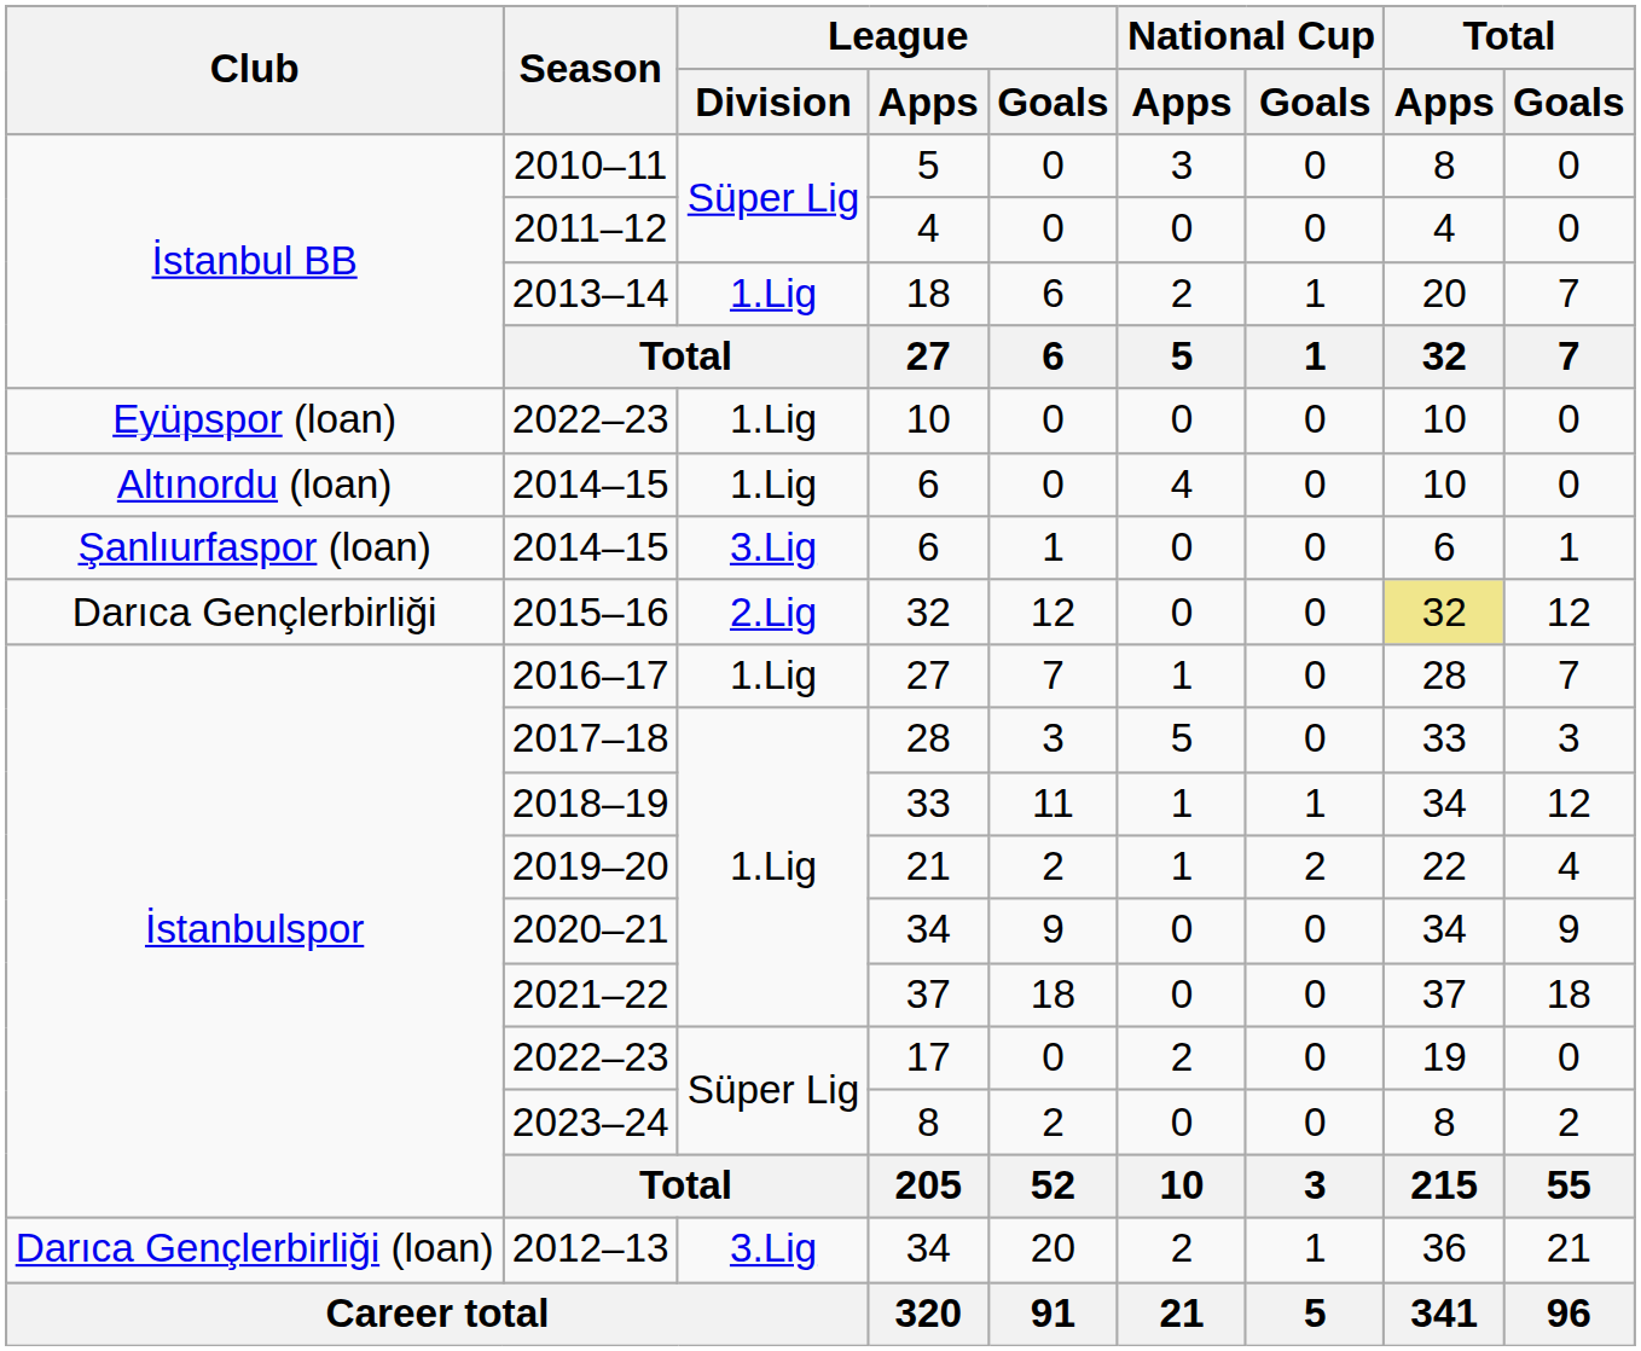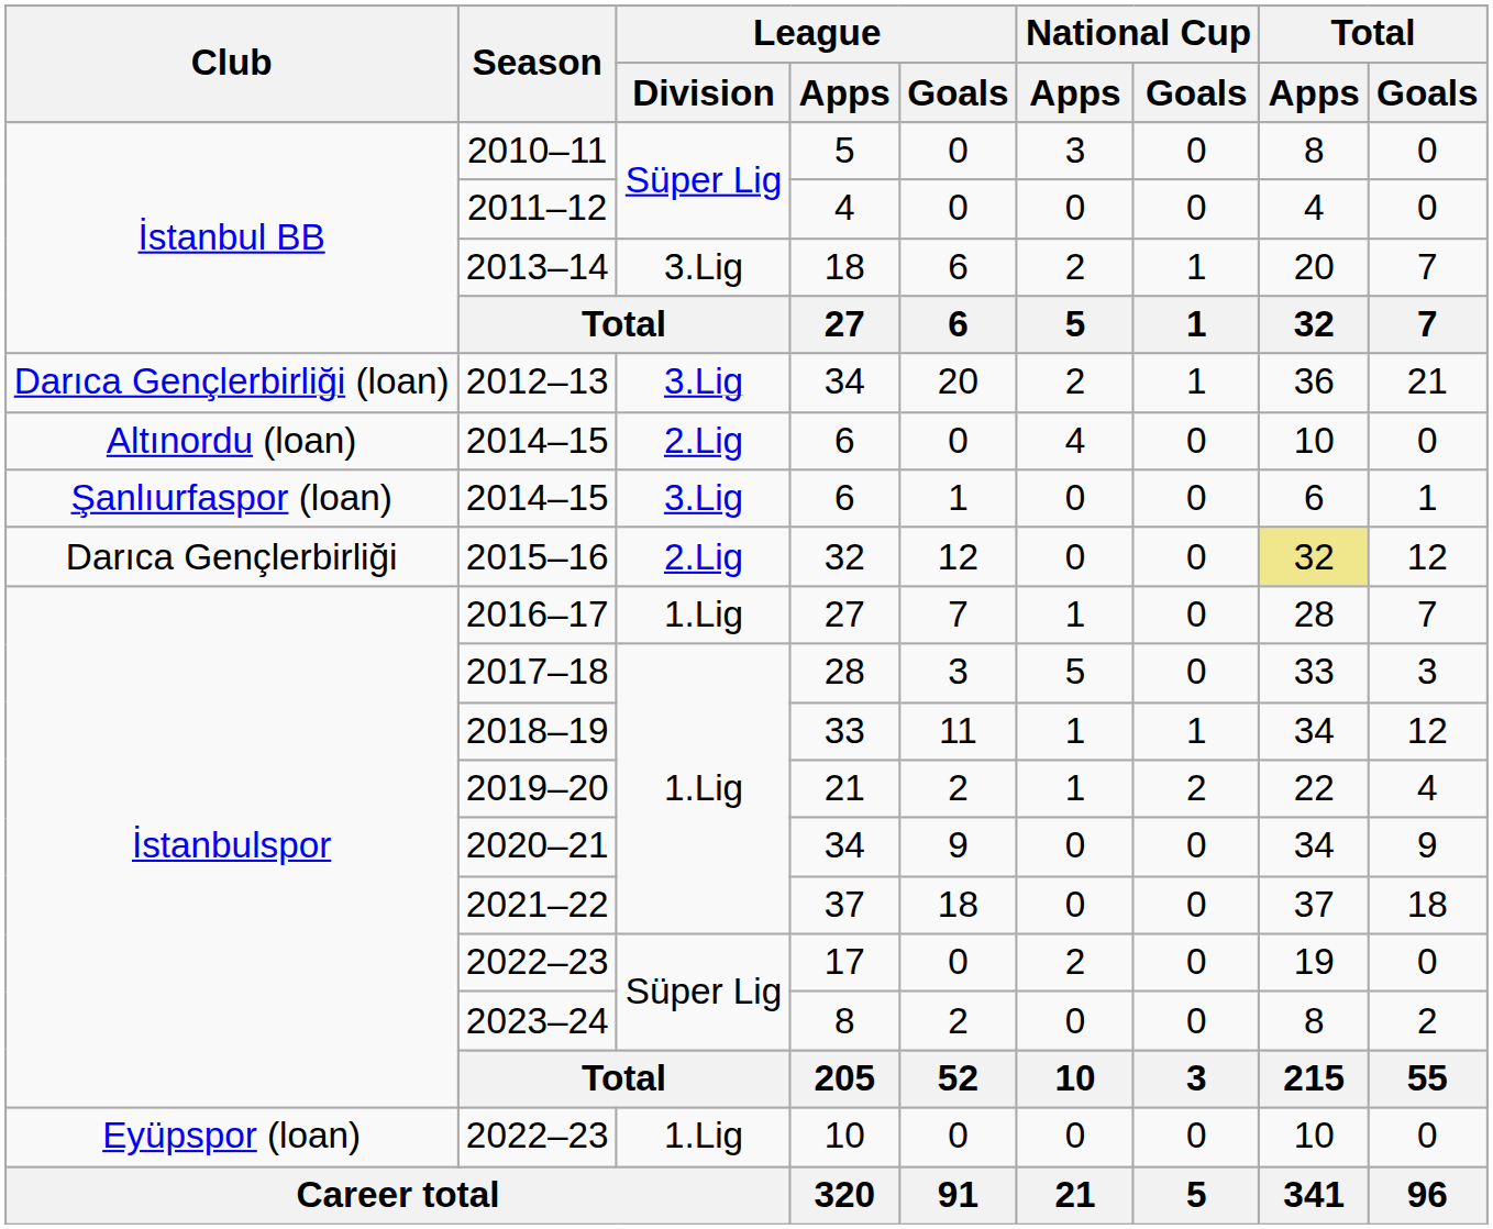 <table class="wikitable", style="text-align:center">
 <tr>
 <th rowspan="2">Club</th>
 <th rowspan="2">Season</th>
 <th colspan="3">League</th>
 <th colspan="2">National Cup</th>
 <th colspan="2">Total</th>
 </tr>
 <tr>
 <th>Division</th>
 <th>Apps</th>
 <th>Goals</th>
 <th>Apps</th>
 <th>Goals</th>
 <th>Apps</th>
 <th>Goals</th>
 </tr>
 <tr>
 <td rowspan="4"><a href='#'>İstanbul BB</a></td>
 <td>2010–11</td>
 <td rowspan="2"><a href='#'>Süper Lig</a></td>
 <td>5</td>
 <td>0</td>
 <td>3</td>
 <td>0</td>
 <td>8</td>
 <td>0</td>
 </tr>
 <tr>
 <td>2011–12</td>
 <td>4</td>
 <td>0</td>
 <td>0</td>
 <td>0</td>
 <td>4</td>
 <td>0</td>
 </tr>
 <tr>
 <td>2013–14</td>
-<td><a href='#'>1.Lig</a></td>
+<td>3.Lig</td>
 <td>18</td>
 <td>6</td>
 <td>2</td>
 <td>1</td>
 <td>20</td>
 <td>7</td>
 </tr>
 <tr>
 <th colspan="2">Total</th>
 <th>27</th>
 <th>6</th>
 <th>5</th>
 <th>1</th>
 <th>32</th>
 <th>7</th>
 </tr>
 <tr>
-<td><a href='#'>Eyüpspor</a> (loan)</td>
-<td>2022–23</td>
-<td>1.Lig</td>
-<td>10</td>
-<td>0</td>
-<td>0</td>
-<td>0</td>
-<td>10</td>
-<td>0</td>
+<td><a href='#'>Darıca Gençlerbirliği</a> (loan)</td>
+<td>2012–13</td>
+<td><a href='#'>3.Lig</a></td>
+<td>34</td>
+<td>20</td>
+<td>2</td>
+<td>1</td>
+<td>36</td>
+<td>21</td>
 </tr>
 <tr>
 <td><a href='#'>Altınordu</a> (loan)</td>
 <td>2014–15</td>
-<td>1.Lig</td>
+<td><a href='#'>2.Lig</a></td>
 <td>6</td>
 <td>0</td>
 <td>4</td>
 <td>0</td>
 <td>10</td>
 <td>0</td>
 </tr>
 <tr>
 <td><a href='#'>Şanlıurfaspor</a> (loan)</td>
 <td>2014–15</td>
 <td><a href='#'>3.Lig</a></td>
 <td>6</td>
 <td>1</td>
 <td>0</td>
 <td>0</td>
 <td>6</td>
 <td>1</td>
 </tr>
 <tr>
 <td>Darıca Gençlerbirliği</td>
 <td>2015–16</td>
 <td><a href='#'>2.Lig</a></td>
 <td>32</td>
 <td>12</td>
 <td>0</td>
 <td>0</td>
 <td style="background: khaki;">32</td>
 <td>12</td>
 </tr>
 <tr>
 <td rowspan="9"><a href='#'>İstanbulspor</a></td>
 <td>2016–17</td>
 <td>1.Lig</td>
 <td>27</td>
 <td>7</td>
 <td>1</td>
 <td>0</td>
 <td>28</td>
 <td>7</td>
 </tr>
 <tr>
 <td>2017–18</td>
 <td rowspan="5">1.Lig</td>
 <td>28</td>
 <td>3</td>
 <td>5</td>
 <td>0</td>
 <td>33</td>
 <td>3</td>
 </tr>
 <tr>
 <td>2018–19</td>
 <td>33</td>
 <td>11</td>
 <td>1</td>
 <td>1</td>
 <td>34</td>
 <td>12</td>
 </tr>
 <tr>
 <td>2019–20</td>
 <td>21</td>
 <td>2</td>
 <td>1</td>
 <td>2</td>
 <td>22</td>
 <td>4</td>
 </tr>
 <tr>
 <td>2020–21</td>
 <td>34</td>
 <td>9</td>
 <td>0</td>
 <td>0</td>
 <td>34</td>
 <td>9</td>
 </tr>
 <tr>
 <td>2021–22</td>
 <td>37</td>
 <td>18</td>
 <td>0</td>
 <td>0</td>
 <td>37</td>
 <td>18</td>
 </tr>
 <tr>
 <td>2022–23</td>
 <td rowspan="2">Süper Lig</td>
 <td>17</td>
 <td>0</td>
 <td>2</td>
 <td>0</td>
 <td>19</td>
 <td>0</td>
 </tr>
 <tr>
 <td>2023–24</td>
 <td>8</td>
 <td>2</td>
 <td>0</td>
 <td>0</td>
 <td>8</td>
 <td>2</td>
 </tr>
 <tr>
 <th colspan="2">Total</th>
 <th>205</th>
 <th>52</th>
 <th>10</th>
 <th>3</th>
 <th>215</th>
 <th>55</th>
 </tr>
 <tr>
-<td><a href='#'>Darıca Gençlerbirliği</a> (loan)</td>
-<td>2012–13</td>
-<td><a href='#'>3.Lig</a></td>
-<td>34</td>
-<td>20</td>
-<td>2</td>
-<td>1</td>
-<td>36</td>
-<td>21</td>
+<td><a href='#'>Eyüpspor</a> (loan)</td>
+<td>2022–23</td>
+<td>1.Lig</td>
+<td>10</td>
+<td>0</td>
+<td>0</td>
+<td>0</td>
+<td>10</td>
+<td>0</td>
 </tr>
 <tr>
 <th colspan="3">Career total</th>
 <th>320</th>
 <th>91</th>
 <th>21</th>
 <th>5</th>
 <th>341</th>
 <th>96</th>
 </tr>
 </table>
